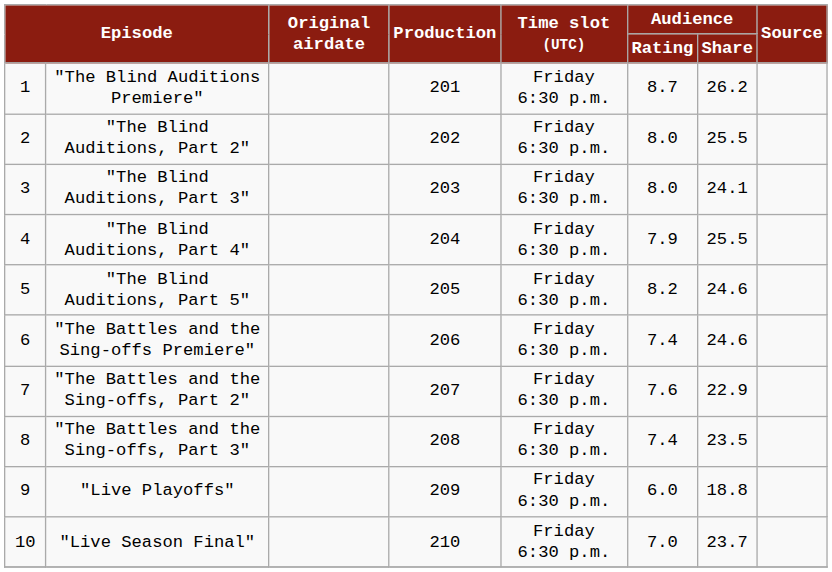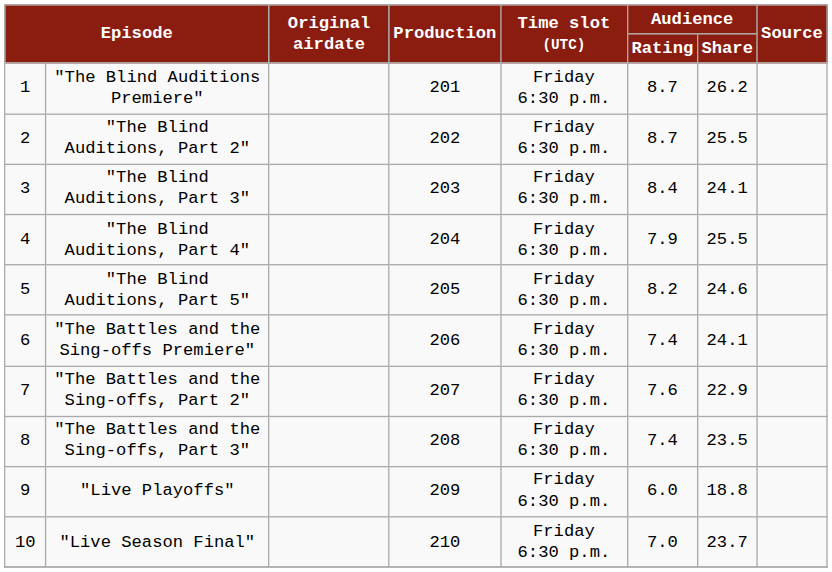 <table class="wikitable" style="text-align:center; line-height:16px; width:100%;">
 <tr>
 <th style="background:#8b1c10; color:white;" rowspan="2" colspan="2">Episode</th>
 <th style="background:#8b1c10; color:white;" rowspan="2">Original airdate</th>
 <th style="background:#8b1c10; color:white;" rowspan="2">Production</th>
 <th style="background:#8b1c10; color:white;" rowspan="2">Time slot <small>(UTC)</small></th>
 <th style="background:#8b1c10; color:white;" colspan="2">Audience</th>
 <th style="background:#8b1c10; color:white;" rowspan="2">Source</th>
 </tr>
 <tr>
 <th style="background:#8b1c10; color:white;">Rating</th>
 <th style="background:#8b1c10; color:white;">Share</th>
 </tr>
 <tr>
 <td style="width:05%;">1</td>
 <td>"The Blind Auditions Premiere"</td>
 <td></td>
 <td>201</td>
 <td>Friday 6:30 p.m.</td>
 <td>8.7</td>
 <td>26.2</td>
 <td></td>
 </tr>
 <tr>
 <td style="width:05%;">2</td>
 <td>"The Blind Auditions, Part 2"</td>
 <td></td>
 <td>202</td>
 <td>Friday 6:30 p.m.</td>
-<td>8.0</td>
+<td>8.7</td>
 <td>25.5</td>
 <td></td>
 </tr>
 <tr>
 <td style="width:05%;">3</td>
 <td>"The Blind Auditions, Part 3"</td>
 <td></td>
 <td>203</td>
 <td>Friday 6:30 p.m.</td>
-<td>8.0</td>
+<td>8.4</td>
 <td>24.1</td>
 <td></td>
 </tr>
 <tr>
 <td style="width:05%;">4</td>
 <td>"The Blind Auditions, Part 4"</td>
 <td></td>
 <td>204</td>
 <td>Friday 6:30 p.m.</td>
 <td>7.9</td>
 <td>25.5</td>
 <td></td>
 </tr>
 <tr>
 <td style="width:05%;">5</td>
 <td>"The Blind Auditions, Part 5"</td>
 <td></td>
 <td>205</td>
 <td>Friday 6:30 p.m.</td>
 <td>8.2</td>
 <td>24.6</td>
 <td></td>
 </tr>
 <tr>
 <td style="width:05%;">6</td>
 <td>"The Battles and the Sing-offs Premiere"</td>
 <td></td>
 <td>206</td>
 <td>Friday 6:30 p.m.</td>
 <td>7.4</td>
-<td>24.6</td>
+<td>24.1</td>
 <td></td>
 </tr>
 <tr>
 <td style="width:05%;">7</td>
 <td>"The Battles and the Sing-offs, Part 2"</td>
 <td></td>
 <td>207</td>
 <td>Friday 6:30 p.m.</td>
 <td>7.6</td>
 <td>22.9</td>
 <td></td>
 </tr>
 <tr>
 <td style="width:05%;">8</td>
 <td>"The Battles and the Sing-offs, Part 3"</td>
 <td></td>
 <td>208</td>
 <td>Friday 6:30 p.m.</td>
 <td>7.4</td>
 <td>23.5</td>
 <td></td>
 </tr>
 <tr>
 <td style="width:05%;">9</td>
 <td>"Live Playoffs"</td>
 <td></td>
 <td>209</td>
 <td>Friday 6:30 p.m.</td>
 <td>6.0</td>
 <td>18.8</td>
 <td></td>
 </tr>
 <tr>
 <td style="width:05%;">10</td>
 <td>"Live Season Final"</td>
 <td></td>
 <td>210</td>
 <td>Friday 6:30 p.m.</td>
 <td>7.0</td>
 <td>23.7</td>
 <td></td>
 </tr>
 <tr>
 </tr>
 </table>
